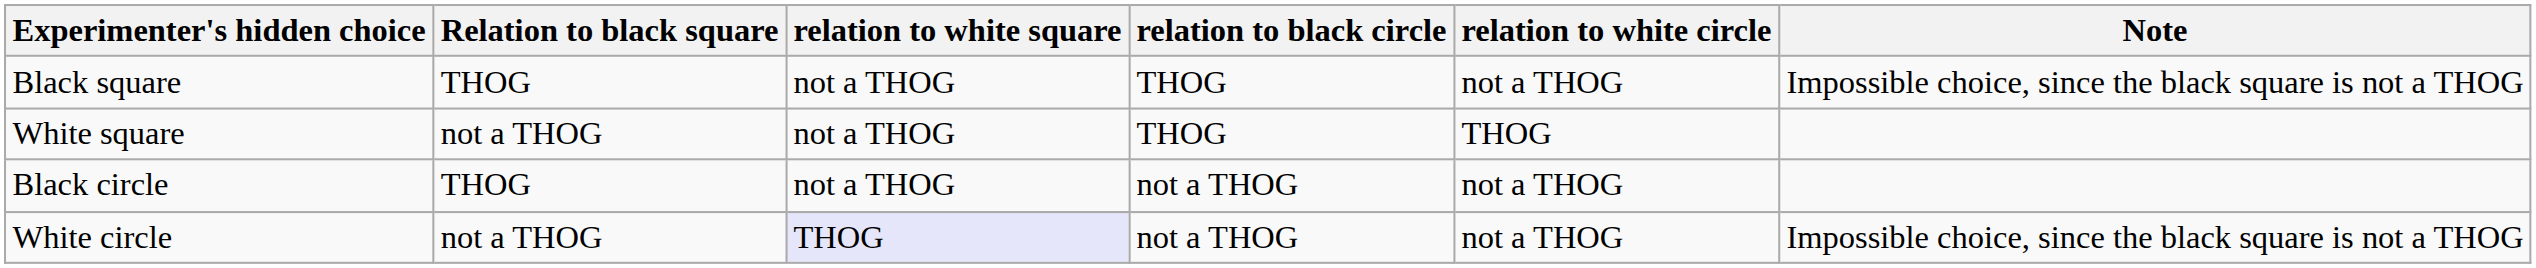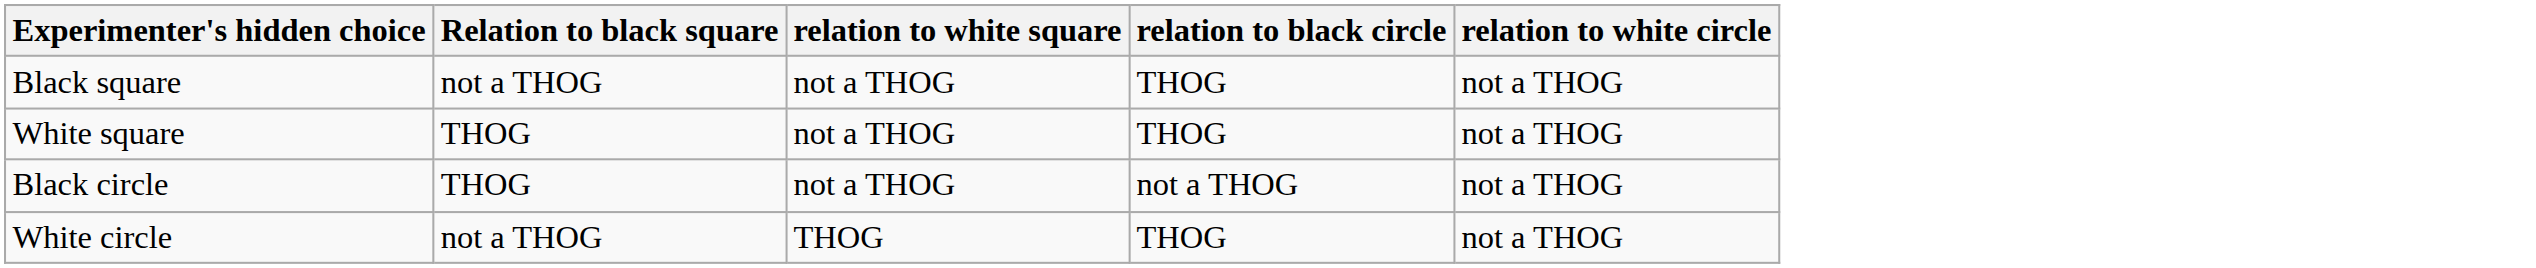 <table class="wikitable">
 <tr>
 <th>Experimenter's hidden choice</th>
 <th>Relation to black square</th>
 <th>relation to white square</th>
 <th>relation to black circle</th>
 <th>relation to white circle</th>
-<th>Note</th>
 </tr>
 <tr>
 <td>Black square</td>
+<td>not a THOG</td>
+<td>not a THOG</td>
+<td>THOG</td>
+<td>not a THOG</td>
+</tr>
+<tr>
+<td>White square</td>
 <td>THOG</td>
 <td>not a THOG</td>
 <td>THOG</td>
 <td>not a THOG</td>
-<td>Impossible choice, since the black square is not a THOG</td>
-</tr>
-<tr>
-<td>White square</td>
-<td>not a THOG</td>
-<td>not a THOG</td>
-<td>THOG</td>
-<td>THOG</td>
-<td></td>
 </tr>
 <tr>
 <td>Black circle</td>
 <td>THOG</td>
 <td>not a THOG</td>
 <td>not a THOG</td>
 <td>not a THOG</td>
-<td></td>
 </tr>
 <tr>
 <td>White circle</td>
 <td>not a THOG</td>
-<td style="background: lavender;">THOG</td>
+<td>THOG</td>
+<td>THOG</td>
 <td>not a THOG</td>
-<td>not a THOG</td>
-<td>Impossible choice, since the black square is not a THOG</td>
 </tr>
 </table>
